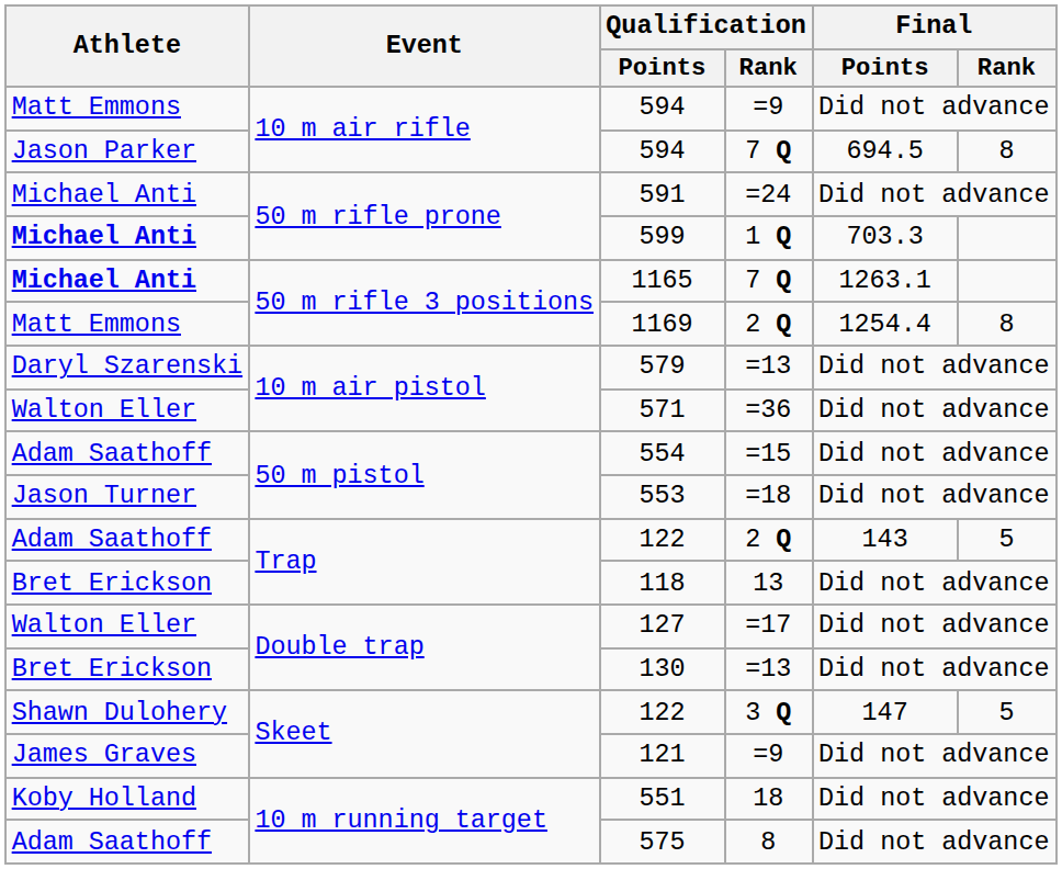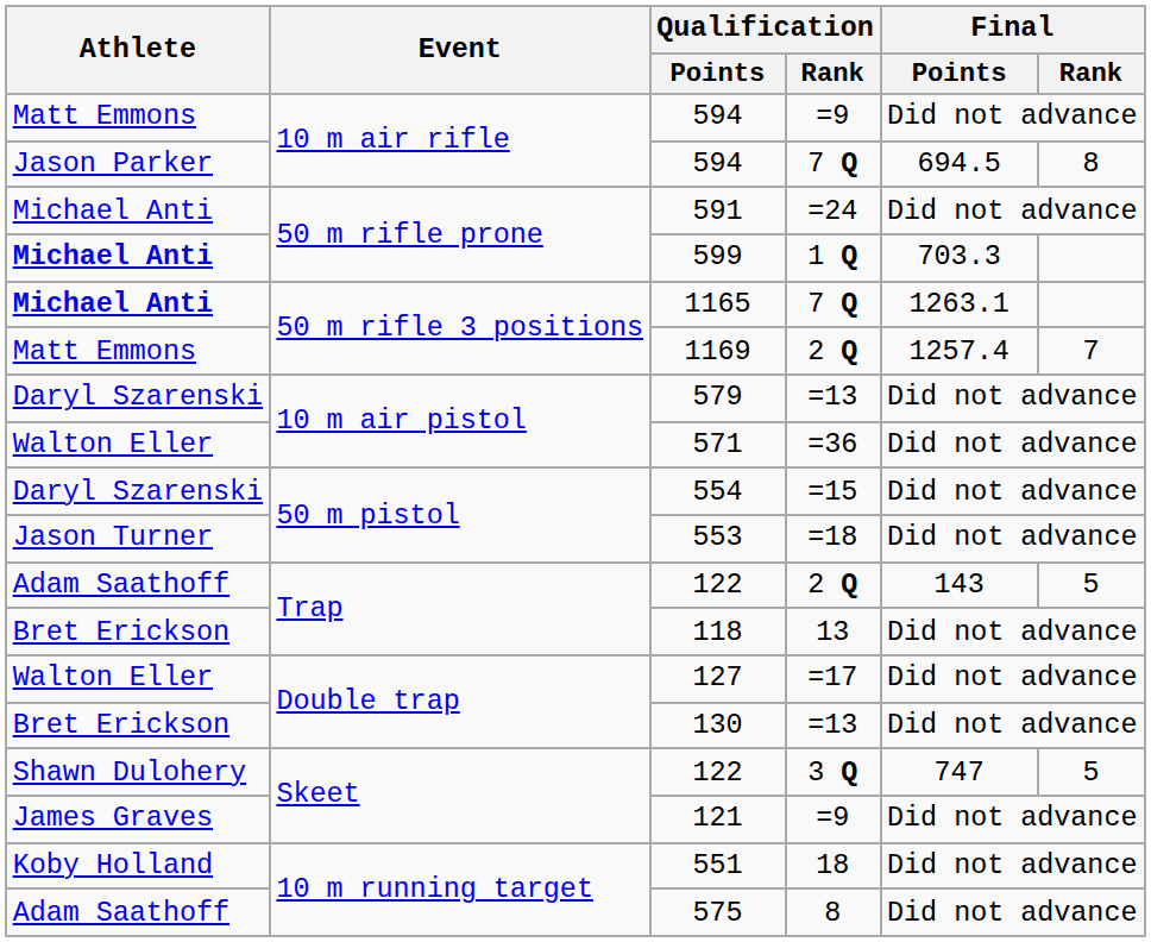 <table class=wikitable style=font-size:90%;text-align:center>
 <tr>
 <th rowspan=2>Athlete</th>
 <th rowspan=2>Event</th>
 <th colspan=2>Qualification</th>
 <th colspan=2>Final</th>
 </tr>
 <tr style=font-size:95%>
 <th>Points</th>
 <th>Rank</th>
 <th>Points</th>
 <th>Rank</th>
 </tr>
 <tr>
 <td align=left><a href='#'>Matt Emmons</a></td>
 <td align=left rowspan=2><a href='#'>10 m air rifle</a></td>
 <td>594</td>
 <td>=9</td>
 <td colspan=2>Did not advance</td>
 </tr>
 <tr>
 <td align=left><a href='#'>Jason Parker</a></td>
 <td>594</td>
 <td>7 <strong>Q</strong></td>
 <td>694.5</td>
 <td>8</td>
 </tr>
 <tr>
 <td align=left><a href='#'>Michael Anti</a></td>
 <td align=left rowspan=2><a href='#'>50 m rifle prone</a></td>
 <td>591</td>
 <td>=24</td>
 <td colspan=2>Did not advance</td>
 </tr>
 <tr>
 <td align=left><strong><a href='#'>Michael Anti</a></strong></td>
 <td>599</td>
 <td>1 <strong>Q</strong></td>
 <td>703.3</td>
 <td></td>
 </tr>
 <tr>
 <td align=left><strong><a href='#'>Michael Anti</a></strong></td>
 <td align=left rowspan=2><a href='#'>50 m rifle 3 positions</a></td>
 <td>1165</td>
 <td>7 <strong>Q</strong></td>
 <td>1263.1</td>
 <td></td>
 </tr>
 <tr>
 <td align=left><a href='#'>Matt Emmons</a></td>
 <td>1169</td>
 <td>2 <strong>Q</strong></td>
-<td>1254.4</td>
-<td>8</td>
+<td>1257.4</td>
+<td>7</td>
 </tr>
 <tr>
 <td align=left><a href='#'>Daryl Szarenski</a></td>
 <td align=left rowspan=2><a href='#'>10 m air pistol</a></td>
 <td>579</td>
 <td>=13</td>
 <td colspan=2>Did not advance</td>
 </tr>
 <tr>
 <td align=left><a href='#'>Walton Eller</a></td>
 <td>571</td>
 <td>=36</td>
 <td colspan=2>Did not advance</td>
 </tr>
 <tr>
-<td align=left><a href='#'>Adam Saathoff</a></td>
+<td align=left><a href='#'>Daryl Szarenski</a></td>
 <td align=left rowspan=2><a href='#'>50 m pistol</a></td>
 <td>554</td>
 <td>=15</td>
 <td colspan=2>Did not advance</td>
 </tr>
 <tr>
 <td align=left><a href='#'>Jason Turner</a></td>
 <td>553</td>
 <td>=18</td>
 <td colspan=2>Did not advance</td>
 </tr>
 <tr>
 <td align=left><a href='#'>Adam Saathoff</a></td>
 <td align=left rowspan=2><a href='#'>Trap</a></td>
 <td>122</td>
 <td>2 <strong>Q</strong></td>
 <td>143</td>
 <td>5</td>
 </tr>
 <tr>
 <td align=left><a href='#'>Bret Erickson</a></td>
 <td>118</td>
 <td>13</td>
 <td colspan=2>Did not advance</td>
 </tr>
 <tr>
 <td align=left><a href='#'>Walton Eller</a></td>
 <td align=left rowspan=2><a href='#'>Double trap</a></td>
 <td>127</td>
 <td>=17</td>
 <td colspan=2>Did not advance</td>
 </tr>
 <tr>
 <td align=left><a href='#'>Bret Erickson</a></td>
 <td>130</td>
 <td>=13</td>
 <td colspan=2>Did not advance</td>
 </tr>
 <tr>
 <td align=left><a href='#'>Shawn Dulohery</a></td>
 <td align=left rowspan=2><a href='#'>Skeet</a></td>
 <td>122</td>
 <td>3 <strong>Q</strong></td>
-<td>147</td>
+<td>747</td>
 <td>5</td>
 </tr>
 <tr>
 <td align=left><a href='#'>James Graves</a></td>
 <td>121</td>
 <td>=9</td>
 <td colspan=2>Did not advance</td>
 </tr>
 <tr>
 <td align=left><a href='#'>Koby Holland</a></td>
 <td align=left rowspan=2><a href='#'>10 m running target</a></td>
 <td>551</td>
 <td>18</td>
 <td colspan=2>Did not advance</td>
 </tr>
 <tr>
 <td align=left><a href='#'>Adam Saathoff</a></td>
 <td>575</td>
 <td>8</td>
 <td colspan=2>Did not advance</td>
 </tr>
 </table>
